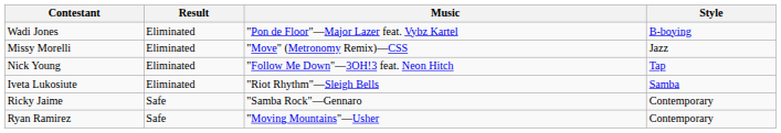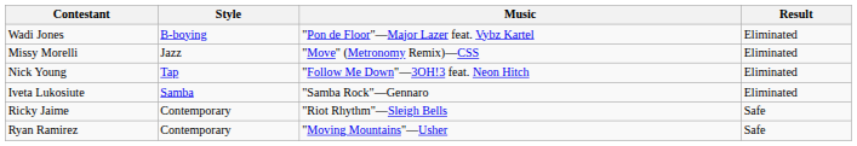 <table class="wikitable" style="width:70%;">
 <tr>
 <th>Contestant</th>
+<th>Style</th>
+<th>Music</th>
 <th>Result</th>
-<th>Music</th>
-<th>Style</th>
 </tr>
 <tr>
 <td>Wadi Jones</td>
+<td><a href='#'>B-boying</a></td>
+<td>"<a href='#'>Pon de Floor</a>"—<a href='#'>Major Lazer</a> feat. <a href='#'>Vybz Kartel</a></td>
 <td>Eliminated</td>
-<td>"<a href='#'>Pon de Floor</a>"—<a href='#'>Major Lazer</a> feat. <a href='#'>Vybz Kartel</a></td>
-<td><a href='#'>B-boying</a></td>
 </tr>
 <tr>
 <td>Missy Morelli</td>
+<td>Jazz</td>
+<td>"<a href='#'>Move</a>" (<a href='#'>Metronomy</a> Remix)—<a href='#'>CSS</a></td>
 <td>Eliminated</td>
-<td>"<a href='#'>Move</a>" (<a href='#'>Metronomy</a> Remix)—<a href='#'>CSS</a></td>
-<td>Jazz</td>
 </tr>
 <tr>
 <td>Nick Young</td>
+<td><a href='#'>Tap</a></td>
+<td>"<a href='#'>Follow Me Down</a>"—<a href='#'>3OH!3</a> feat. <a href='#'>Neon Hitch</a></td>
 <td>Eliminated</td>
-<td>"<a href='#'>Follow Me Down</a>"—<a href='#'>3OH!3</a> feat. <a href='#'>Neon Hitch</a></td>
-<td><a href='#'>Tap</a></td>
 </tr>
 <tr>
 <td>Iveta Lukosiute</td>
+<td><a href='#'>Samba</a></td>
+<td>"Samba Rock"—Gennaro</td>
 <td>Eliminated</td>
-<td>"Riot Rhythm"—<a href='#'>Sleigh Bells</a></td>
-<td><a href='#'>Samba</a></td>
 </tr>
 <tr>
 <td>Ricky Jaime</td>
+<td>Contemporary</td>
+<td>"Riot Rhythm"—<a href='#'>Sleigh Bells</a></td>
 <td>Safe</td>
-<td>"Samba Rock"—Gennaro</td>
-<td>Contemporary</td>
 </tr>
 <tr>
 <td>Ryan Ramirez</td>
+<td>Contemporary</td>
+<td>"<a href='#'>Moving Mountains</a>"—<a href='#'>Usher</a></td>
 <td>Safe</td>
-<td>"<a href='#'>Moving Mountains</a>"—<a href='#'>Usher</a></td>
-<td>Contemporary</td>
 </tr>
 </table>
